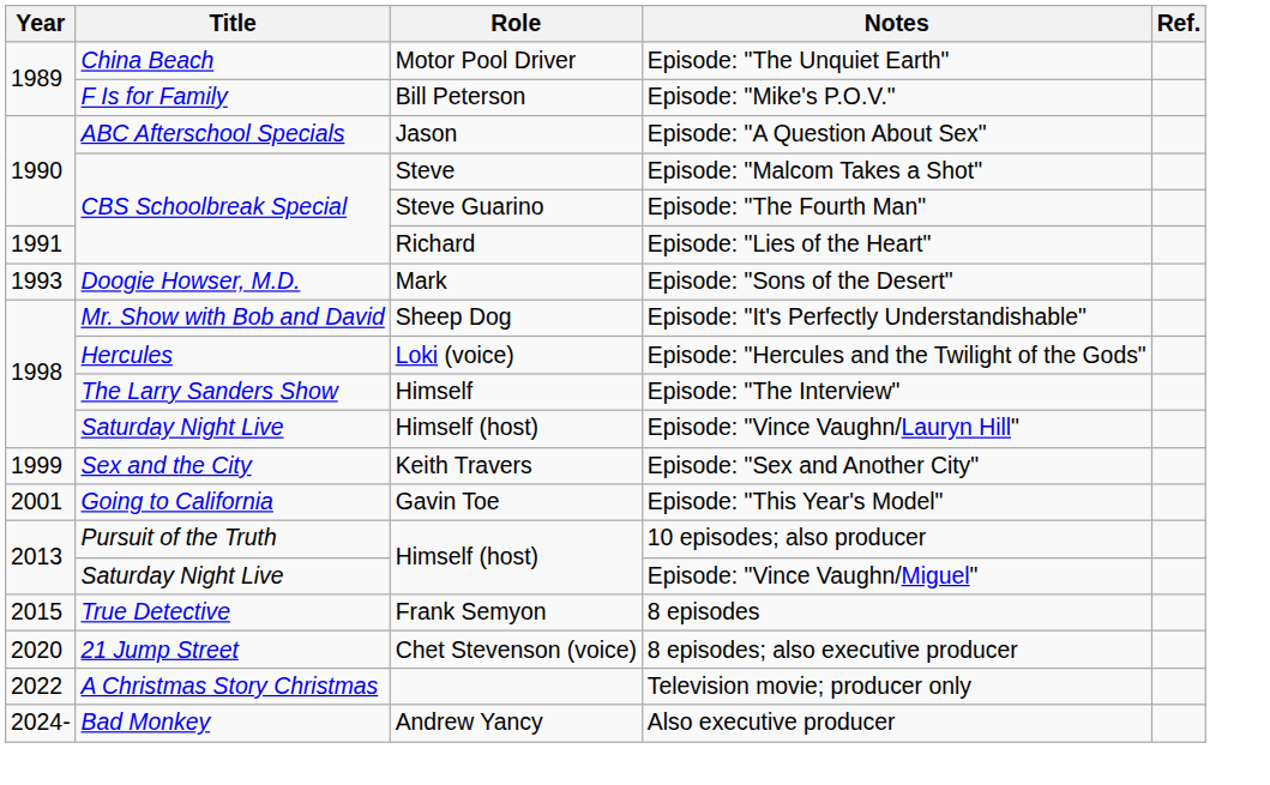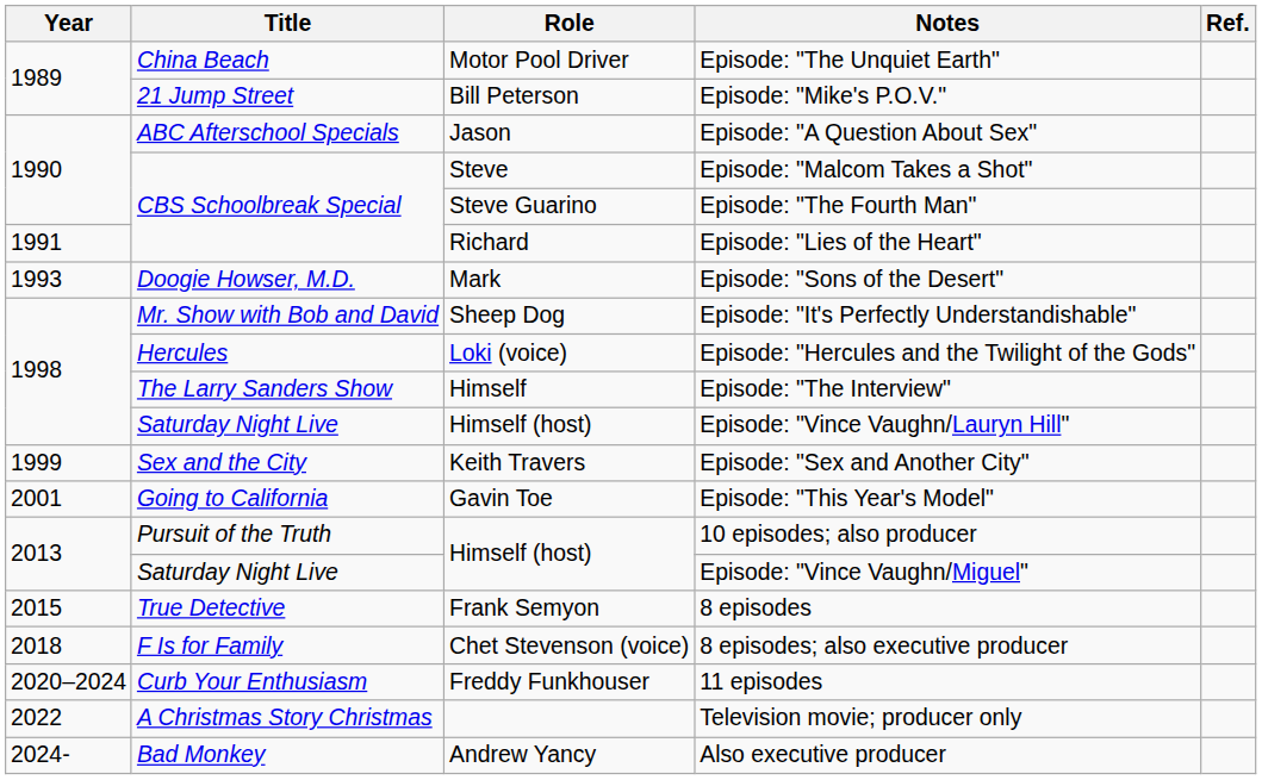 <table class="wikitable sortable">
 <tr>
 <th>Year</th>
 <th>Title</th>
 <th>Role</th>
 <th class="unsortable">Notes</th>
 <th class=unsortable>Ref.</th>
 </tr>
 <tr>
 <td rowspan="2">1989</td>
 <td><em><a href='#'>China Beach</a></em></td>
 <td>Motor Pool Driver</td>
 <td>Episode: "The Unquiet Earth"</td>
 <td></td>
 </tr>
 <tr>
-<td><em><a href='#'>F Is for Family</a></em></td>
+<td><em><a href='#'>21 Jump Street</a></em></td>
 <td>Bill Peterson</td>
 <td>Episode: "Mike's P.O.V."</td>
 <td></td>
 </tr>
 <tr>
 <td rowspan="3">1990</td>
 <td><em><a href='#'>ABC Afterschool Specials</a></em></td>
 <td>Jason</td>
 <td>Episode: "A Question About Sex"</td>
 <td></td>
 </tr>
 <tr>
 <td rowspan="3"><em><a href='#'>CBS Schoolbreak Special</a></em></td>
 <td>Steve</td>
 <td>Episode: "Malcom Takes a Shot"</td>
 <td></td>
 </tr>
 <tr>
 <td>Steve Guarino</td>
 <td>Episode: "The Fourth Man"</td>
 <td></td>
 </tr>
 <tr>
 <td>1991</td>
 <td>Richard</td>
 <td>Episode: "Lies of the Heart"</td>
 <td></td>
 </tr>
 <tr>
 <td>1993</td>
 <td><em><a href='#'>Doogie Howser, M.D.</a></em></td>
 <td>Mark</td>
 <td>Episode: "Sons of the Desert"</td>
 <td></td>
 </tr>
 <tr>
 <td rowspan="4">1998</td>
 <td><em><a href='#'>Mr. Show with Bob and David</a></em></td>
 <td>Sheep Dog</td>
 <td>Episode: "It's Perfectly Understandishable"</td>
 <td></td>
 </tr>
 <tr>
 <td><em><a href='#'>Hercules</a></em></td>
 <td><a href='#'>Loki</a> (voice)</td>
 <td>Episode: "Hercules and the Twilight of the Gods"</td>
 <td></td>
 </tr>
 <tr>
 <td><em><a href='#'>The Larry Sanders Show</a></em></td>
 <td>Himself</td>
 <td>Episode: "The Interview"</td>
 <td></td>
 </tr>
 <tr>
 <td><em><a href='#'>Saturday Night Live</a></em></td>
 <td>Himself (host)</td>
 <td>Episode: "Vince Vaughn/<a href='#'>Lauryn Hill</a>"</td>
 <td></td>
 </tr>
 <tr>
 <td>1999</td>
 <td><em><a href='#'>Sex and the City</a></em></td>
 <td>Keith Travers</td>
 <td>Episode: "Sex and Another City"</td>
 <td></td>
 </tr>
 <tr>
 <td>2001</td>
 <td><em><a href='#'>Going to California</a></em></td>
 <td>Gavin Toe</td>
 <td>Episode: "This Year's Model"</td>
 <td></td>
 </tr>
 <tr>
 <td rowspan="2">2013</td>
 <td><em>Pursuit of the Truth</em></td>
 <td rowspan="2">Himself (host)</td>
 <td>10 episodes; also producer</td>
 <td></td>
 </tr>
 <tr>
 <td><em>Saturday Night Live</em></td>
 <td>Episode: "Vince Vaughn/<a href='#'>Miguel</a>"</td>
 <td></td>
 </tr>
 <tr>
 <td>2015</td>
 <td><em><a href='#'>True Detective</a></em></td>
 <td>Frank Semyon</td>
 <td>8 episodes</td>
 <td></td>
 </tr>
 <tr>
-<td>2020</td>
-<td><em><a href='#'>21 Jump Street</a></em></td>
+<td>2018</td>
+<td><em><a href='#'>F Is for Family</a></em></td>
 <td>Chet Stevenson (voice)</td>
 <td>8 episodes; also executive producer</td>
+<td></td>
+</tr>
+<tr>
+<td>2020–2024</td>
+<td><em><a href='#'>Curb Your Enthusiasm</a></em></td>
+<td>Freddy Funkhouser</td>
+<td>11 episodes</td>
 <td></td>
 </tr>
 <tr>
 <td>2022</td>
 <td><em><a href='#'>A Christmas Story Christmas</a></em></td>
 <td></td>
 <td>Television movie; producer only</td>
 <td></td>
 </tr>
 <tr>
 <td>2024-</td>
 <td><em><a href='#'>Bad Monkey</a></em></td>
 <td>Andrew Yancy</td>
 <td>Also executive producer</td>
 <td></td>
 </tr>
 </table>
